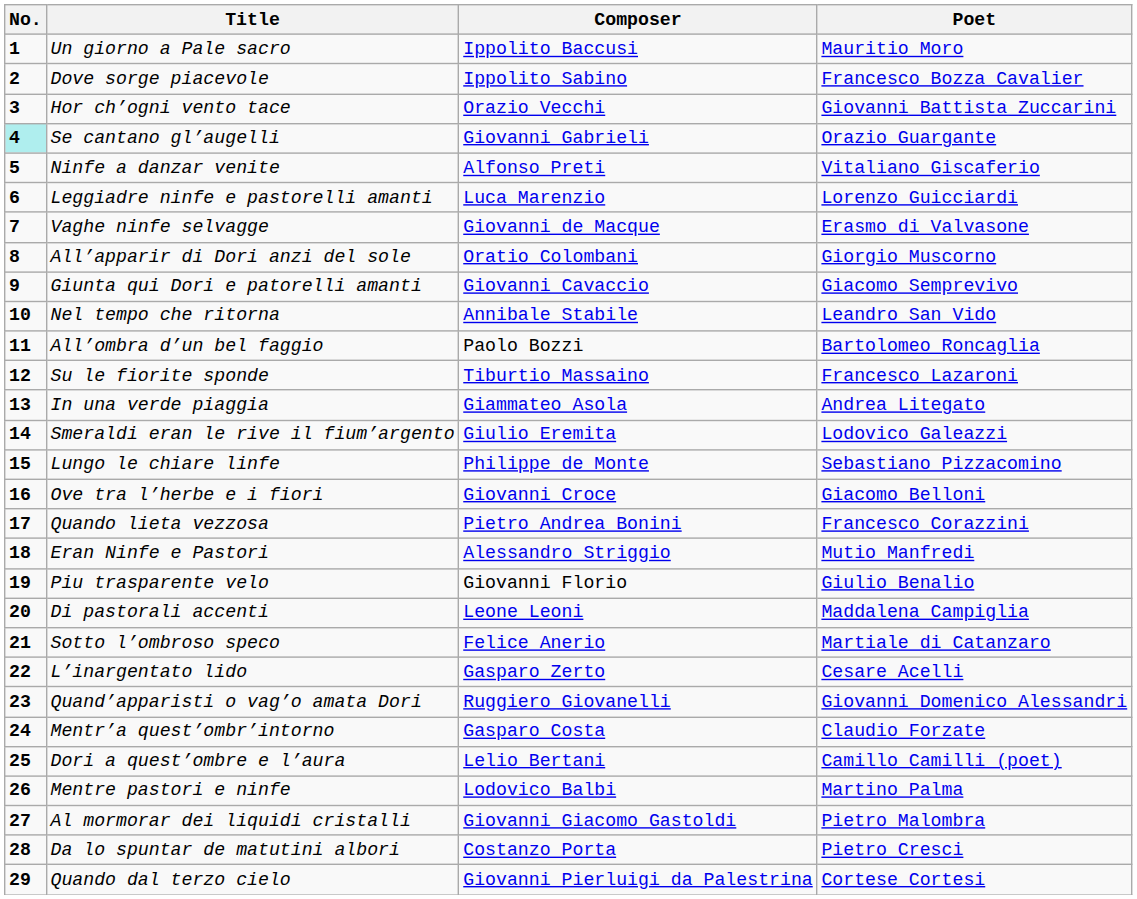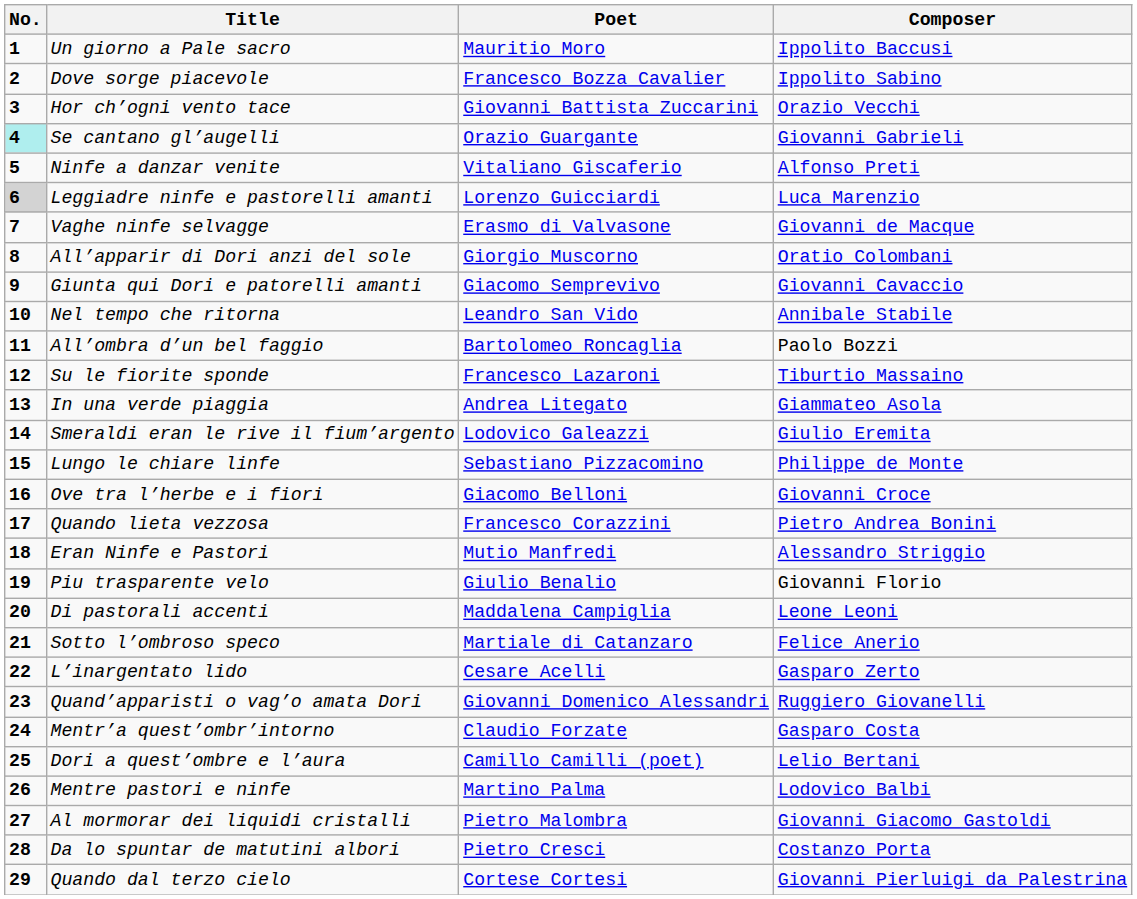 <table class="wikitable sortable">
 <tr>
 <th>No.</th>
 <th>Title</th>
+<th>Poet</th>
 <th>Composer</th>
-<th>Poet</th>
 </tr>
 <tr>
 <td><strong>1</strong></td>
 <td><em>Un giorno a Pale sacro</em></td>
+<td><a href='#'>Mauritio Moro</a></td>
 <td><a href='#'>Ippolito Baccusi</a></td>
-<td><a href='#'>Mauritio Moro</a></td>
 </tr>
 <tr>
 <td><strong>2</strong></td>
 <td><em>Dove sorge piacevole</em></td>
+<td><a href='#'>Francesco Bozza Cavalier</a></td>
 <td><a href='#'>Ippolito Sabino</a></td>
-<td><a href='#'>Francesco Bozza Cavalier</a></td>
 </tr>
 <tr>
 <td><strong>3</strong></td>
 <td><em>Hor ch’ogni vento tace</em></td>
+<td><a href='#'>Giovanni Battista Zuccarini</a></td>
 <td><a href='#'>Orazio Vecchi</a></td>
-<td><a href='#'>Giovanni Battista Zuccarini</a></td>
 </tr>
 <tr>
 <td style="background: paleturquoise;"><strong>4</strong></td>
 <td><em>Se cantano gl’augelli</em></td>
+<td><a href='#'>Orazio Guargante</a></td>
 <td><a href='#'>Giovanni Gabrieli</a></td>
-<td><a href='#'>Orazio Guargante</a></td>
 </tr>
 <tr>
 <td><strong>5</strong></td>
 <td><em>Ninfe a danzar venite</em></td>
+<td><a href='#'>Vitaliano Giscaferio</a></td>
 <td><a href='#'>Alfonso Preti</a></td>
-<td><a href='#'>Vitaliano Giscaferio</a></td>
 </tr>
 <tr>
-<td><strong>6</strong></td>
+<td style="background: lightgrey;"><strong>6</strong></td>
 <td><em>Leggiadre ninfe e pastorelli amanti</em></td>
+<td><a href='#'>Lorenzo Guicciardi</a></td>
 <td><a href='#'>Luca Marenzio</a></td>
-<td><a href='#'>Lorenzo Guicciardi</a></td>
 </tr>
 <tr>
 <td><strong>7</strong></td>
 <td><em>Vaghe ninfe selvagge</em></td>
+<td><a href='#'>Erasmo di Valvasone</a></td>
 <td><a href='#'>Giovanni de Macque</a></td>
-<td><a href='#'>Erasmo di Valvasone</a></td>
 </tr>
 <tr>
 <td><strong>8</strong></td>
 <td><em>All’apparir di Dori anzi del sole</em></td>
+<td><a href='#'>Giorgio Muscorno</a></td>
 <td><a href='#'>Oratio Colombani</a></td>
-<td><a href='#'>Giorgio Muscorno</a></td>
 </tr>
 <tr>
 <td><strong>9</strong></td>
 <td><em>Giunta qui Dori e patorelli amanti</em></td>
+<td><a href='#'>Giacomo Semprevivo</a></td>
 <td><a href='#'>Giovanni Cavaccio</a></td>
-<td><a href='#'>Giacomo Semprevivo</a></td>
 </tr>
 <tr>
 <td><strong>10</strong></td>
 <td><em>Nel tempo che ritorna</em></td>
+<td><a href='#'>Leandro San Vido</a></td>
 <td><a href='#'>Annibale Stabile</a></td>
-<td><a href='#'>Leandro San Vido</a></td>
 </tr>
 <tr>
 <td><strong>11</strong></td>
 <td><em>All’ombra d’un bel faggio</em></td>
+<td><a href='#'>Bartolomeo Roncaglia</a></td>
 <td>Paolo Bozzi</td>
-<td><a href='#'>Bartolomeo Roncaglia</a></td>
 </tr>
 <tr>
 <td><strong>12</strong></td>
 <td><em>Su le fiorite sponde</em></td>
+<td><a href='#'>Francesco Lazaroni</a></td>
 <td><a href='#'>Tiburtio Massaino</a></td>
-<td><a href='#'>Francesco Lazaroni</a></td>
 </tr>
 <tr>
 <td><strong>13</strong></td>
 <td><em>In una verde piaggia</em></td>
+<td><a href='#'>Andrea Litegato</a></td>
 <td><a href='#'>Giammateo Asola</a></td>
-<td><a href='#'>Andrea Litegato</a></td>
 </tr>
 <tr>
 <td><strong>14</strong></td>
 <td><em>Smeraldi eran le rive il fium’argento</em></td>
+<td><a href='#'>Lodovico Galeazzi</a></td>
 <td><a href='#'>Giulio Eremita</a></td>
-<td><a href='#'>Lodovico Galeazzi</a></td>
 </tr>
 <tr>
 <td><strong>15</strong></td>
 <td><em>Lungo le chiare linfe</em></td>
+<td><a href='#'>Sebastiano Pizzacomino</a></td>
 <td><a href='#'>Philippe de Monte</a></td>
-<td><a href='#'>Sebastiano Pizzacomino</a></td>
 </tr>
 <tr>
 <td><strong>16</strong></td>
 <td><em>Ove tra l’herbe e i fiori</em></td>
+<td><a href='#'>Giacomo Belloni</a></td>
 <td><a href='#'>Giovanni Croce</a></td>
-<td><a href='#'>Giacomo Belloni</a></td>
 </tr>
 <tr>
 <td><strong>17</strong></td>
 <td><em>Quando lieta vezzosa</em></td>
+<td><a href='#'>Francesco Corazzini</a></td>
 <td><a href='#'>Pietro Andrea Bonini</a></td>
-<td><a href='#'>Francesco Corazzini</a></td>
 </tr>
 <tr>
 <td><strong>18</strong></td>
 <td><em>Eran Ninfe e Pastori</em></td>
+<td><a href='#'>Mutio Manfredi</a></td>
 <td><a href='#'>Alessandro Striggio</a></td>
-<td><a href='#'>Mutio Manfredi</a></td>
 </tr>
 <tr>
 <td><strong>19</strong></td>
 <td><em>Piu trasparente velo</em></td>
+<td><a href='#'>Giulio Benalio</a></td>
 <td>Giovanni Florio</td>
-<td><a href='#'>Giulio Benalio</a></td>
 </tr>
 <tr>
 <td><strong>20</strong></td>
 <td><em>Di pastorali accenti</em></td>
+<td><a href='#'>Maddalena Campiglia</a></td>
 <td><a href='#'>Leone Leoni</a></td>
-<td><a href='#'>Maddalena Campiglia</a></td>
 </tr>
 <tr>
 <td><strong>21</strong></td>
 <td><em>Sotto l’ombroso speco</em></td>
+<td><a href='#'>Martiale di Catanzaro</a></td>
 <td><a href='#'>Felice Anerio</a></td>
-<td><a href='#'>Martiale di Catanzaro</a></td>
 </tr>
 <tr>
 <td><strong>22</strong></td>
 <td><em>L’inargentato lido</em></td>
+<td><a href='#'>Cesare Acelli</a></td>
 <td><a href='#'>Gasparo Zerto</a></td>
-<td><a href='#'>Cesare Acelli</a></td>
 </tr>
 <tr>
 <td><strong>23</strong></td>
 <td><em>Quand’apparisti o vag’o amata Dori</em></td>
+<td><a href='#'>Giovanni Domenico Alessandri</a></td>
 <td><a href='#'>Ruggiero Giovanelli</a></td>
-<td><a href='#'>Giovanni Domenico Alessandri</a></td>
 </tr>
 <tr>
 <td><strong>24</strong></td>
 <td><em>Mentr’a quest’ombr’intorno</em></td>
+<td><a href='#'>Claudio Forzate</a></td>
 <td><a href='#'>Gasparo Costa</a></td>
-<td><a href='#'>Claudio Forzate</a></td>
 </tr>
 <tr>
 <td><strong>25</strong></td>
 <td><em>Dori a quest’ombre e l’aura</em></td>
+<td><a href='#'>Camillo Camilli (poet)</a></td>
 <td><a href='#'>Lelio Bertani</a></td>
-<td><a href='#'>Camillo Camilli (poet)</a></td>
 </tr>
 <tr>
 <td><strong>26</strong></td>
 <td><em>Mentre pastori e ninfe</em></td>
+<td><a href='#'>Martino Palma</a></td>
 <td><a href='#'>Lodovico Balbi</a></td>
-<td><a href='#'>Martino Palma</a></td>
 </tr>
 <tr>
 <td><strong>27</strong></td>
 <td><em>Al mormorar dei liquidi cristalli</em></td>
+<td><a href='#'>Pietro Malombra</a></td>
 <td><a href='#'>Giovanni Giacomo Gastoldi</a></td>
-<td><a href='#'>Pietro Malombra</a></td>
 </tr>
 <tr>
 <td><strong>28</strong></td>
 <td><em>Da lo spuntar de matutini albori</em></td>
+<td><a href='#'>Pietro Cresci</a></td>
 <td><a href='#'>Costanzo Porta</a></td>
-<td><a href='#'>Pietro Cresci</a></td>
 </tr>
 <tr>
 <td><strong>29</strong></td>
 <td><em>Quando dal terzo cielo</em></td>
+<td><a href='#'>Cortese Cortesi</a></td>
 <td><a href='#'>Giovanni Pierluigi da Palestrina</a></td>
-<td><a href='#'>Cortese Cortesi</a></td>
 </tr>
 </table>
